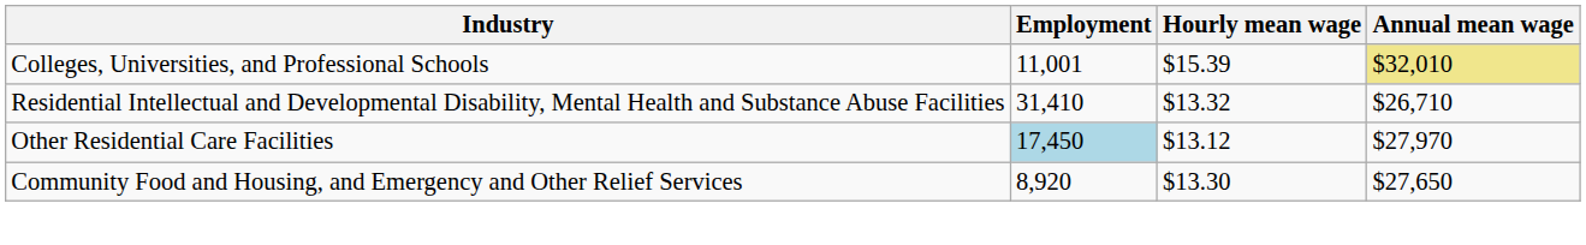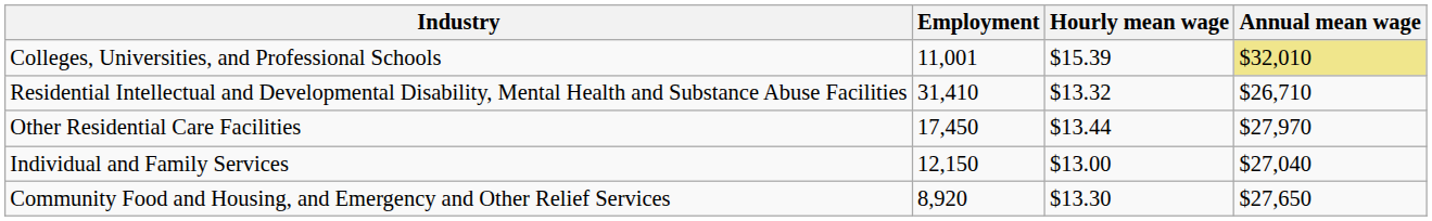 <table class="sortable wikitable">
 <tr>
 <th>Industry</th>
 <th>Employment</th>
 <th>Hourly mean wage</th>
 <th>Annual mean wage</th>
 </tr>
 <tr>
 <td>Colleges, Universities, and Professional Schools</td>
 <td>11,001</td>
 <td>$15.39</td>
 <td style="background: khaki;">$32,010</td>
 </tr>
 <tr>
 <td>Residential Intellectual and Developmental Disability, Mental Health and Substance Abuse Facilities</td>
 <td>31,410</td>
 <td>$13.32</td>
 <td>$26,710</td>
 </tr>
 <tr>
 <td>Other Residential Care Facilities</td>
-<td style="background: lightblue;">17,450</td>
-<td>$13.12</td>
+<td>17,450</td>
+<td>$13.44</td>
 <td>$27,970</td>
+</tr>
+<tr>
+<td>Individual and Family Services</td>
+<td>12,150</td>
+<td>$13.00</td>
+<td>$27,040</td>
 </tr>
 <tr>
 <td>Community Food and Housing, and Emergency and Other Relief Services</td>
 <td>8,920</td>
 <td>$13.30</td>
 <td>$27,650</td>
 </tr>
 </table>
